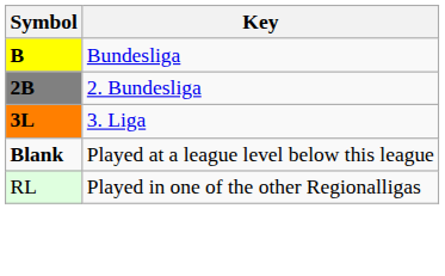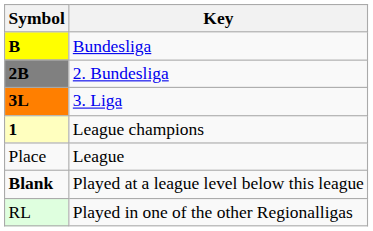 <table class="wikitable" align="center">
 <tr>
 <th>Symbol</th>
 <th>Key</th>
 </tr>
 <tr>
 <td style="background:#FFFF00"><strong>B</strong></td>
 <td><a href='#'>Bundesliga</a></td>
 </tr>
 <tr>
 <td style="background:#808080"><strong>2B</strong></td>
 <td><a href='#'>2. Bundesliga</a></td>
 </tr>
 <tr>
 <td style="background:#FF7F00"><strong>3L</strong></td>
 <td><a href='#'>3. Liga</a></td>
 </tr>
 <tr>
+<td style="background:#ffffbf"><strong>1</strong></td>
+<td>League champions</td>
+</tr>
+<tr>
+<td>Place</td>
+<td>League</td>
+</tr>
+<tr>
 <td><strong>Blank</strong></td>
 <td>Played at a league level below this league</td>
 </tr>
 <tr>
 <td style="background:#dfffdf">RL</td>
 <td>Played in one of the other Regionalligas</td>
 </tr>
 </table>
